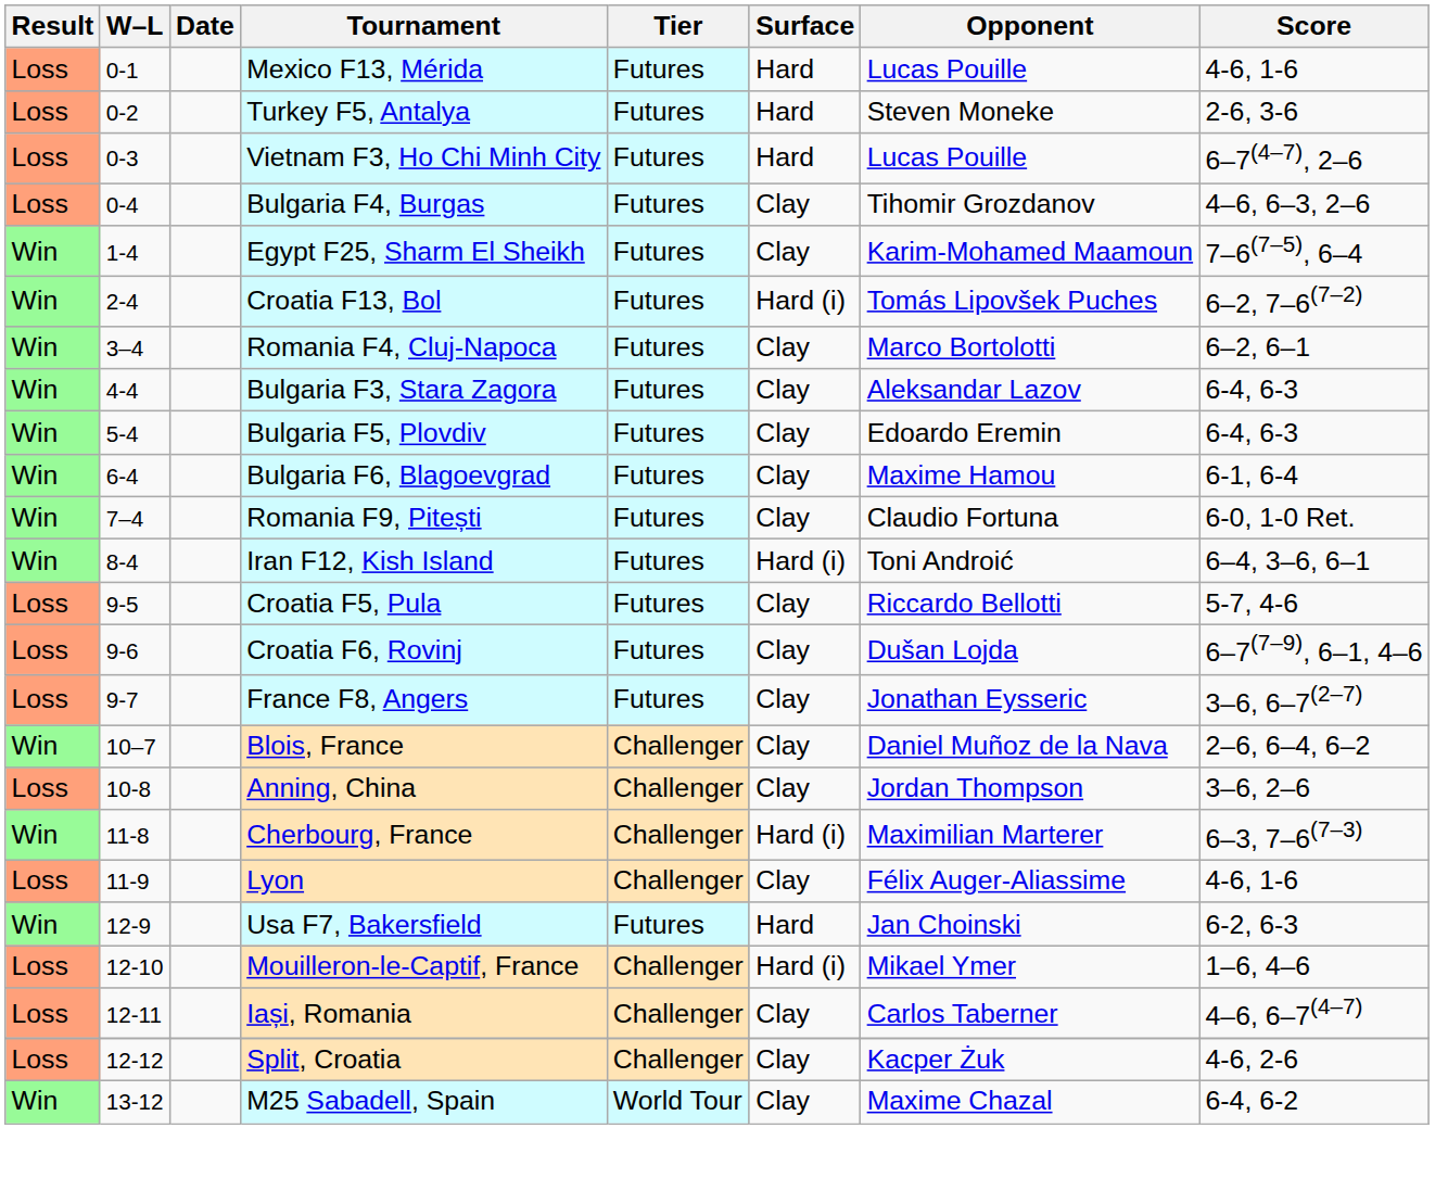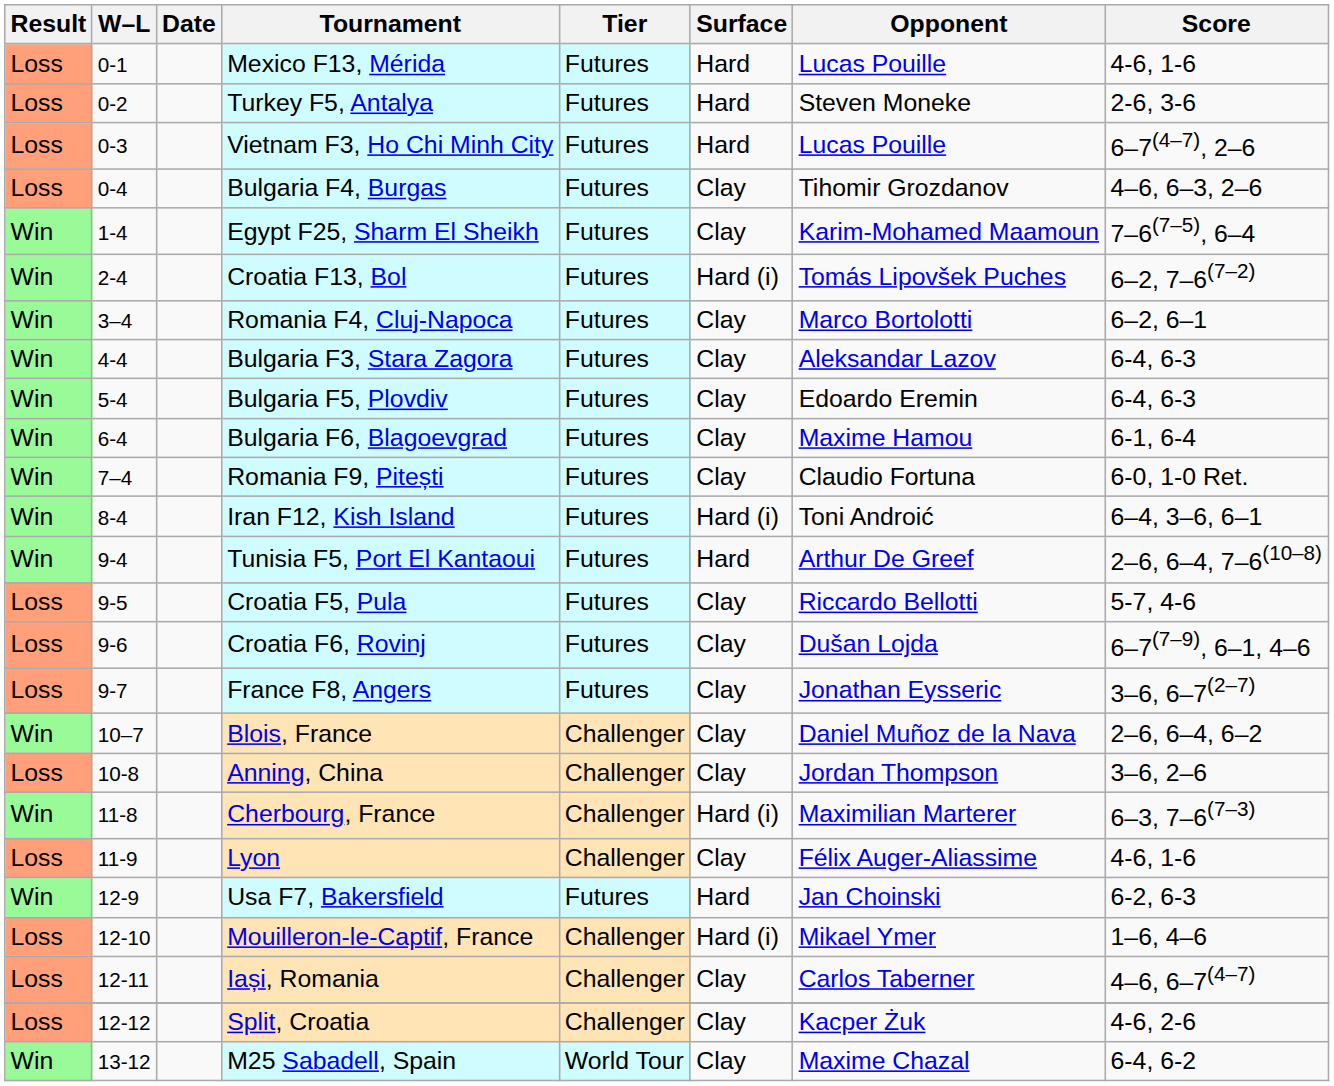 <table class="sortable wikitable">
 <tr>
 <th>Result</th>
 <th class="unsortable">W–L</th>
 <th>Date</th>
 <th>Tournament</th>
 <th>Tier</th>
 <th>Surface</th>
 <th>Opponent</th>
 <th class="unsortable">Score</th>
 </tr>
 <tr>
 <td bgcolor=FFA07A>Loss</td>
 <td><small>0-1</small></td>
 <td></td>
 <td style="background:#cffcff;">Mexico F13, <a href='#'>Mérida</a></td>
 <td style="background:#cffcff;">Futures</td>
 <td>Hard</td>
 <td> <a href='#'>Lucas Pouille</a></td>
 <td>4-6, 1-6</td>
 </tr>
 <tr>
 <td bgcolor=FFA07A>Loss</td>
 <td><small>0-2</small></td>
 <td></td>
 <td style="background:#cffcff;">Turkey F5, <a href='#'>Antalya</a></td>
 <td style="background:#cffcff;">Futures</td>
 <td>Hard</td>
 <td> Steven Moneke</td>
 <td>2-6, 3-6</td>
 </tr>
 <tr>
 <td bgcolor=FFA07A>Loss</td>
 <td><small>0-3</small></td>
 <td></td>
 <td style="background:#cffcff;">Vietnam F3, <a href='#'>Ho Chi Minh City</a></td>
 <td style="background:#cffcff;">Futures</td>
 <td>Hard</td>
 <td> <a href='#'>Lucas Pouille</a></td>
 <td>6–7<sup>(4–7)</sup>, 2–6</td>
 </tr>
 <tr>
 <td bgcolor=FFA07A>Loss</td>
 <td><small>0-4</small></td>
 <td></td>
 <td style="background:#cffcff;">Bulgaria F4, <a href='#'>Burgas</a></td>
 <td style="background:#cffcff;">Futures</td>
 <td>Clay</td>
 <td> Tihomir Grozdanov</td>
 <td>4–6, 6–3, 2–6</td>
 </tr>
 <tr>
 <td bgcolor=98FB98>Win</td>
 <td><small>1-4</small></td>
 <td></td>
 <td style="background:#cffcff;">Egypt F25, <a href='#'>Sharm El Sheikh</a></td>
 <td style="background:#cffcff;">Futures</td>
 <td>Clay</td>
 <td> <a href='#'>Karim-Mohamed Maamoun</a></td>
 <td>7–6<sup>(7–5)</sup>, 6–4</td>
 </tr>
 <tr>
 <td bgcolor=98FB98>Win</td>
 <td><small>2-4</small></td>
 <td></td>
 <td style="background:#cffcff;">Croatia F13, <a href='#'>Bol</a></td>
 <td style="background:#cffcff;">Futures</td>
 <td>Hard (i)</td>
 <td> <a href='#'>Tomás Lipovšek Puches</a></td>
 <td>6–2, 7–6<sup>(7–2)</sup></td>
 </tr>
 <tr>
 <td bgcolor=98FB98>Win</td>
 <td><small>3–4</small></td>
 <td></td>
 <td style="background:#cffcff;">Romania F4, <a href='#'>Cluj-Napoca</a></td>
 <td style="background:#cffcff;">Futures</td>
 <td>Clay</td>
 <td> <a href='#'>Marco Bortolotti</a></td>
 <td>6–2, 6–1</td>
 </tr>
 <tr>
 <td bgcolor=98FB98>Win</td>
 <td><small>4-4</small></td>
 <td></td>
 <td style="background:#cffcff;">Bulgaria F3, <a href='#'>Stara Zagora</a></td>
 <td style="background:#cffcff;">Futures</td>
 <td>Clay</td>
 <td> <a href='#'>Aleksandar Lazov</a></td>
 <td>6-4, 6-3</td>
 </tr>
 <tr>
 <td bgcolor=98FB98>Win</td>
 <td><small>5-4</small></td>
 <td></td>
 <td style="background:#cffcff;">Bulgaria F5, <a href='#'>Plovdiv</a></td>
 <td style="background:#cffcff;">Futures</td>
 <td>Clay</td>
 <td> Edoardo Eremin</td>
 <td>6-4, 6-3</td>
 </tr>
 <tr>
 <td bgcolor=98FB98>Win</td>
 <td><small>6-4</small></td>
 <td></td>
 <td style="background:#cffcff;">Bulgaria F6, <a href='#'>Blagoevgrad</a></td>
 <td style="background:#cffcff;">Futures</td>
 <td>Clay</td>
 <td> <a href='#'>Maxime Hamou</a></td>
 <td>6-1, 6-4</td>
 </tr>
 <tr>
 <td bgcolor=98FB98>Win</td>
 <td><small>7–4</small></td>
 <td></td>
 <td style="background:#cffcff;">Romania F9, <a href='#'>Pitești</a></td>
 <td style="background:#cffcff;">Futures</td>
 <td>Clay</td>
 <td> Claudio Fortuna</td>
 <td>6-0, 1-0 Ret.</td>
 </tr>
 <tr>
 <td bgcolor=98FB98>Win</td>
 <td><small>8-4</small></td>
 <td></td>
 <td style="background:#cffcff;">Iran F12, <a href='#'>Kish Island</a></td>
 <td style="background:#cffcff;">Futures</td>
 <td>Hard (i)</td>
 <td> Toni Androić</td>
 <td>6–4, 3–6, 6–1</td>
 </tr>
 <tr>
+<td bgcolor=98FB98>Win</td>
+<td><small>9-4</small></td>
+<td></td>
+<td style="background:#cffcff;">Tunisia F5, <a href='#'>Port El Kantaoui</a></td>
+<td style="background:#cffcff;">Futures</td>
+<td>Hard</td>
+<td> <a href='#'>Arthur De Greef</a></td>
+<td>2–6, 6–4, 7–6<sup>(10–8)</sup></td>
+</tr>
+<tr>
 <td bgcolor=FFA07A>Loss</td>
 <td><small>9-5</small></td>
 <td></td>
 <td style="background:#cffcff;">Croatia F5, <a href='#'>Pula</a></td>
 <td style="background:#cffcff;">Futures</td>
 <td>Clay</td>
 <td> <a href='#'>Riccardo Bellotti</a></td>
 <td>5-7, 4-6</td>
 </tr>
 <tr>
 <td bgcolor=FFA07A>Loss</td>
 <td><small>9-6</small></td>
 <td></td>
 <td style="background:#cffcff;">Croatia F6, <a href='#'>Rovinj</a></td>
 <td style="background:#cffcff;">Futures</td>
 <td>Clay</td>
 <td> <a href='#'>Dušan Lojda</a></td>
 <td>6–7<sup>(7–9)</sup>, 6–1, 4–6</td>
 </tr>
 <tr>
 <td bgcolor=FFA07A>Loss</td>
 <td><small>9-7</small></td>
 <td></td>
 <td style="background:#cffcff;">France F8, <a href='#'>Angers</a></td>
 <td style="background:#cffcff;">Futures</td>
 <td>Clay</td>
 <td> <a href='#'>Jonathan Eysseric</a></td>
 <td>3–6, 6–7<sup>(2–7)</sup></td>
 </tr>
 <tr>
 <td bgcolor=98FB98>Win</td>
 <td><small>10–7</small></td>
 <td><a href='#'></a></td>
 <td style="background:moccasin;"><a href='#'>Blois</a>, France</td>
 <td style="background:moccasin;">Challenger</td>
 <td>Clay</td>
 <td> <a href='#'>Daniel Muñoz de la Nava</a></td>
 <td>2–6, 6–4, 6–2</td>
 </tr>
 <tr>
 <td bgcolor=FFA07A>Loss</td>
 <td><small>10-8</small></td>
 <td><a href='#'></a></td>
 <td style="background:moccasin;"><a href='#'>Anning</a>, China</td>
 <td style="background:moccasin;">Challenger</td>
 <td>Clay</td>
 <td> <a href='#'>Jordan Thompson</a></td>
 <td>3–6, 2–6</td>
 </tr>
 <tr>
 <td bgcolor=98FB98>Win</td>
 <td><small>11-8</small></td>
 <td><a href='#'></a></td>
 <td style="background:moccasin;"><a href='#'>Cherbourg</a>, France</td>
 <td style="background:moccasin;">Challenger</td>
 <td>Hard (i)</td>
 <td> <a href='#'>Maximilian Marterer</a></td>
 <td>6–3, 7–6<sup>(7–3)</sup></td>
 </tr>
 <tr>
 <td bgcolor=FFA07A>Loss</td>
 <td><small>11-9</small></td>
 <td><a href='#'></a></td>
 <td style="background:moccasin;"><a href='#'>Lyon</a></td>
 <td style="background:moccasin;">Challenger</td>
 <td>Clay</td>
 <td> <a href='#'>Félix Auger-Aliassime</a></td>
 <td>4-6, 1-6</td>
 </tr>
 <tr>
 <td bgcolor=98FB98>Win</td>
 <td><small>12-9</small></td>
 <td></td>
 <td style="background:#cffcff;">Usa F7, <a href='#'>Bakersfield</a></td>
 <td style="background:#cffcff;">Futures</td>
 <td>Hard</td>
 <td> <a href='#'>Jan Choinski</a></td>
 <td>6-2, 6-3</td>
 </tr>
 <tr>
 <td bgcolor=FFA07A>Loss</td>
 <td><small>12-10</small></td>
 <td><a href='#'></a></td>
 <td style="background:moccasin;"><a href='#'>Mouilleron-le-Captif</a>, France</td>
 <td style="background:moccasin;">Challenger</td>
 <td>Hard (i)</td>
 <td> <a href='#'>Mikael Ymer</a></td>
 <td>1–6, 4–6</td>
 </tr>
 <tr>
 <td bgcolor=FFA07A>Loss</td>
 <td><small>12-11</small></td>
 <td><a href='#'></a></td>
 <td style="background:moccasin;"><a href='#'>Iași</a>, Romania</td>
 <td style="background:moccasin;">Challenger</td>
 <td>Clay</td>
 <td> <a href='#'>Carlos Taberner</a></td>
 <td>4–6, 6–7<sup>(4–7)</sup></td>
 </tr>
 <tr>
 </tr>
 <tr>
 <td bgcolor=FFA07A>Loss</td>
 <td><small>12-12</small></td>
 <td><a href='#'></a></td>
 <td style="background:moccasin;"><a href='#'>Split</a>, Croatia</td>
 <td style="background:moccasin;">Challenger</td>
 <td>Clay</td>
 <td> <a href='#'>Kacper Żuk</a></td>
 <td>4-6, 2-6</td>
 </tr>
 <tr>
 <td bgcolor=98FB98>Win</td>
 <td><small>13-12</small></td>
 <td></td>
 <td style="background:#cffcff;">M25 <a href='#'>Sabadell</a>, Spain</td>
 <td style="background:#cffcff;">World Tour</td>
 <td>Clay</td>
 <td> <a href='#'>Maxime Chazal</a></td>
 <td>6-4, 6-2</td>
 </tr>
 </table>
